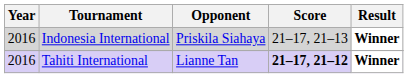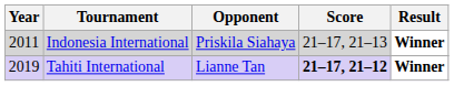 <table class="sortable wikitable" style="font-size: 90%;">
 <tr>
 <th>Year</th>
 <th>Tournament</th>
 <th>Opponent</th>
 <th>Score</th>
 <th>Result</th>
 </tr>
 <tr style="background:#D5D5D5">
-<td align="center">2016</td>
+<td align="center">2011</td>
 <td align="left"><a href='#'>Indonesia International</a></td>
 <td align="left"> <a href='#'>Priskila Siahaya</a></td>
 <td align="left">21–17, 21–13</td>
 <td style="text-align:left; background:white"> <strong>Winner</strong></td>
 </tr>
 <tr>
 </tr>
 <tr style="background:#D8CEF6">
-<td align="center">2016</td>
+<td align="center">2019</td>
 <td align="left"><a href='#'>Tahiti International</a></td>
 <td align="left"> <a href='#'>Lianne Tan</a></td>
 <td align="left"><strong>21–17, 21–12</strong></td>
 <td style="text-align:left; background:white"> <strong>Winner</strong></td>
 </tr>
 </table>
